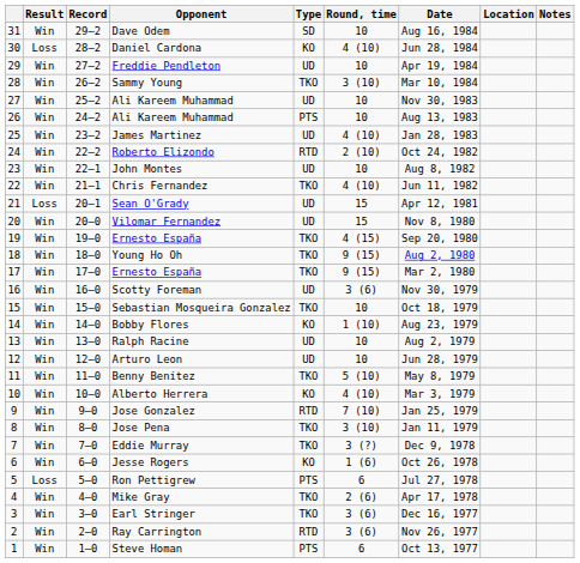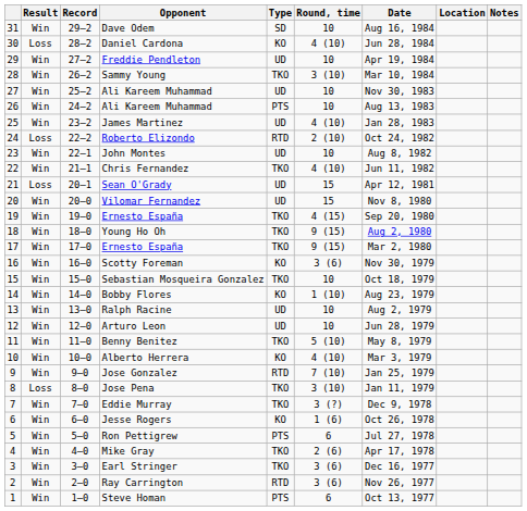 <table class=wikitable style=text-align:center>
 <tr>
 <th></th>
 <th>Result</th>
 <th>Record</th>
 <th>Opponent</th>
 <th>Type</th>
 <th>Round, time</th>
 <th>Date</th>
 <th>Location</th>
 <th>Notes</th>
 </tr>
 <tr>
 <td>31</td>
 <td>Win</td>
 <td>29–2</td>
 <td align=left>Dave Odem</td>
 <td>SD</td>
 <td>10</td>
 <td>Aug 16, 1984</td>
 <td align=left></td>
 <td align=left></td>
 </tr>
 <tr>
 <td>30</td>
 <td>Loss</td>
 <td>28–2</td>
 <td align=left>Daniel Cardona</td>
 <td>KO</td>
 <td>4 (10)</td>
 <td>Jun 28, 1984</td>
 <td align=left></td>
 <td align=left></td>
 </tr>
 <tr>
 <td>29</td>
 <td>Win</td>
 <td>27–2</td>
 <td align=left><a href='#'>Freddie Pendleton</a></td>
 <td>UD</td>
 <td>10</td>
 <td>Apr 19, 1984</td>
 <td align=left></td>
 <td align=left></td>
 </tr>
 <tr>
 <td>28</td>
 <td>Win</td>
 <td>26–2</td>
 <td align=left>Sammy Young</td>
 <td>TKO</td>
 <td>3 (10)</td>
 <td>Mar 10, 1984</td>
 <td align=left></td>
 <td align=left></td>
 </tr>
 <tr>
 <td>27</td>
 <td>Win</td>
 <td>25–2</td>
 <td align=left>Ali Kareem Muhammad</td>
 <td>UD</td>
 <td>10</td>
 <td>Nov 30, 1983</td>
 <td align=left></td>
 <td align=left></td>
 </tr>
 <tr>
 <td>26</td>
 <td>Win</td>
 <td>24–2</td>
 <td align=left>Ali Kareem Muhammad</td>
 <td>PTS</td>
 <td>10</td>
 <td>Aug 13, 1983</td>
 <td align=left></td>
 <td align=left></td>
 </tr>
 <tr>
 <td>25</td>
 <td>Win</td>
 <td>23–2</td>
 <td align=left>James Martinez</td>
 <td>UD</td>
 <td>4 (10)</td>
 <td>Jan 28, 1983</td>
 <td align=left></td>
 <td align=left></td>
 </tr>
 <tr>
 <td>24</td>
-<td>Win</td>
+<td>Loss</td>
 <td>22–2</td>
 <td align=left><a href='#'>Roberto Elizondo</a></td>
 <td>RTD</td>
 <td>2 (10)</td>
 <td>Oct 24, 1982</td>
 <td align=left></td>
 <td align=left></td>
 </tr>
 <tr>
 <td>23</td>
 <td>Win</td>
 <td>22–1</td>
 <td align=left>John Montes</td>
 <td>UD</td>
 <td>10</td>
 <td>Aug 8, 1982</td>
 <td align=left></td>
 <td align=left></td>
 </tr>
 <tr>
 <td>22</td>
 <td>Win</td>
 <td>21–1</td>
 <td align=left>Chris Fernandez</td>
 <td>TKO</td>
 <td>4 (10)</td>
 <td>Jun 11, 1982</td>
 <td align=left></td>
 <td align=left></td>
 </tr>
 <tr>
 <td>21</td>
 <td>Loss</td>
 <td>20–1</td>
 <td align=left><a href='#'>Sean O'Grady</a></td>
 <td>UD</td>
 <td>15</td>
 <td>Apr 12, 1981</td>
 <td align=left></td>
 <td align=left></td>
 </tr>
 <tr>
 <td>20</td>
 <td>Win</td>
 <td>20–0</td>
 <td align=left><a href='#'>Vilomar Fernandez</a></td>
 <td>UD</td>
 <td>15</td>
 <td>Nov 8, 1980</td>
 <td align=left></td>
 <td align=left></td>
 </tr>
 <tr>
 <td>19</td>
 <td>Win</td>
 <td>19–0</td>
 <td align=left><a href='#'>Ernesto España</a></td>
 <td>TKO</td>
 <td>4 (15)</td>
 <td>Sep 20, 1980</td>
 <td align=left></td>
 <td align=left></td>
 </tr>
 <tr>
 <td>18</td>
 <td>Win</td>
 <td>18–0</td>
 <td align=left>Young Ho Oh</td>
 <td>TKO</td>
 <td>9 (15)</td>
 <td><a href='#'>Aug 2, 1980</a></td>
 <td align=left></td>
 <td align=left></td>
 </tr>
 <tr>
 <td>17</td>
 <td>Win</td>
 <td>17–0</td>
 <td align=left><a href='#'>Ernesto España</a></td>
 <td>TKO</td>
 <td>9 (15)</td>
 <td>Mar 2, 1980</td>
 <td align=left></td>
 <td align=left></td>
 </tr>
 <tr>
 <td>16</td>
 <td>Win</td>
 <td>16–0</td>
 <td align=left>Scotty Foreman</td>
-<td>UD</td>
+<td>KO</td>
 <td>3 (6)</td>
 <td>Nov 30, 1979</td>
 <td align=left></td>
 <td align=left></td>
 </tr>
 <tr>
 <td>15</td>
 <td>Win</td>
 <td>15–0</td>
 <td align=left>Sebastian Mosqueira Gonzalez</td>
 <td>TKO</td>
 <td>10</td>
 <td>Oct 18, 1979</td>
 <td align=left></td>
 <td align=left></td>
 </tr>
 <tr>
 <td>14</td>
 <td>Win</td>
 <td>14–0</td>
 <td align=left>Bobby Flores</td>
 <td>KO</td>
 <td>1 (10)</td>
 <td>Aug 23, 1979</td>
 <td align=left></td>
 <td align=left></td>
 </tr>
 <tr>
 <td>13</td>
 <td>Win</td>
 <td>13–0</td>
 <td align=left>Ralph Racine</td>
 <td>UD</td>
 <td>10</td>
 <td>Aug 2, 1979</td>
 <td align=left></td>
 <td align=left></td>
 </tr>
 <tr>
 <td>12</td>
 <td>Win</td>
 <td>12–0</td>
 <td align=left>Arturo Leon</td>
 <td>UD</td>
 <td>10</td>
 <td>Jun 28, 1979</td>
 <td align=left></td>
 <td align=left></td>
 </tr>
 <tr>
 <td>11</td>
 <td>Win</td>
 <td>11–0</td>
 <td align=left>Benny Benitez</td>
 <td>TKO</td>
 <td>5 (10)</td>
 <td>May 8, 1979</td>
 <td align=left></td>
 <td align=left></td>
 </tr>
 <tr>
 <td>10</td>
 <td>Win</td>
 <td>10–0</td>
 <td align=left>Alberto Herrera</td>
 <td>KO</td>
 <td>4 (10)</td>
 <td>Mar 3, 1979</td>
 <td align=left></td>
 <td align=left></td>
 </tr>
 <tr>
 <td>9</td>
 <td>Win</td>
 <td>9–0</td>
 <td align=left>Jose Gonzalez</td>
 <td>RTD</td>
 <td>7 (10)</td>
 <td>Jan 25, 1979</td>
 <td align=left></td>
 <td align=left></td>
 </tr>
 <tr>
 <td>8</td>
-<td>Win</td>
+<td>Loss</td>
 <td>8–0</td>
 <td align=left>Jose Pena</td>
 <td>TKO</td>
 <td>3 (10)</td>
 <td>Jan 11, 1979</td>
 <td align=left></td>
 <td align=left></td>
 </tr>
 <tr>
 <td>7</td>
 <td>Win</td>
 <td>7–0</td>
 <td align=left>Eddie Murray</td>
 <td>TKO</td>
 <td>3 (?)</td>
 <td>Dec 9, 1978</td>
 <td align=left></td>
 <td align=left></td>
 </tr>
 <tr>
 <td>6</td>
 <td>Win</td>
 <td>6–0</td>
 <td align=left>Jesse Rogers</td>
 <td>KO</td>
 <td>1 (6)</td>
 <td>Oct 26, 1978</td>
 <td align=left></td>
 <td align=left></td>
 </tr>
 <tr>
 <td>5</td>
-<td>Loss</td>
+<td>Win</td>
 <td>5–0</td>
 <td align=left>Ron Pettigrew</td>
 <td>PTS</td>
 <td>6</td>
 <td>Jul 27, 1978</td>
 <td align=left></td>
 <td align=left></td>
 </tr>
 <tr>
 <td>4</td>
 <td>Win</td>
 <td>4–0</td>
 <td align=left>Mike Gray</td>
 <td>TKO</td>
 <td>2 (6)</td>
 <td>Apr 17, 1978</td>
 <td align=left></td>
 <td align=left></td>
 </tr>
 <tr>
 <td>3</td>
 <td>Win</td>
 <td>3–0</td>
 <td align=left>Earl Stringer</td>
 <td>TKO</td>
 <td>3 (6)</td>
 <td>Dec 16, 1977</td>
 <td align=left></td>
 <td align=left></td>
 </tr>
 <tr>
 <td>2</td>
 <td>Win</td>
 <td>2–0</td>
 <td align=left>Ray Carrington</td>
 <td>RTD</td>
 <td>3 (6)</td>
 <td>Nov 26, 1977</td>
 <td align=left></td>
 <td align=left></td>
 </tr>
 <tr>
 <td>1</td>
 <td>Win</td>
 <td>1–0</td>
 <td align=left>Steve Homan</td>
 <td>PTS</td>
 <td>6</td>
 <td>Oct 13, 1977</td>
 <td align=left></td>
 <td align=left></td>
 </tr>
 </table>
